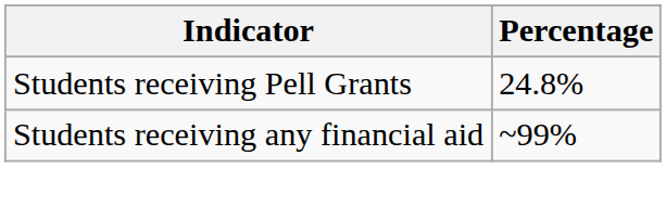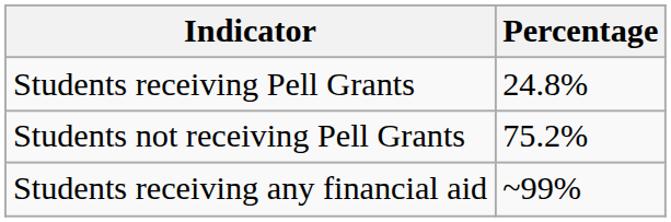 <table class="wikitable">
 <tr>
 <th>Indicator</th>
 <th>Percentage</th>
 </tr>
 <tr>
 <td>Students receiving Pell Grants</td>
 <td>24.8%</td>
 </tr>
 <tr>
+<td>Students not receiving Pell Grants</td>
+<td>75.2%</td>
+</tr>
+<tr>
 <td>Students receiving any financial aid</td>
 <td>~99%</td>
 </tr>
 </table>
